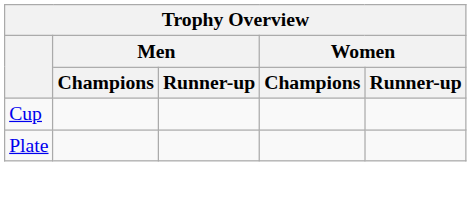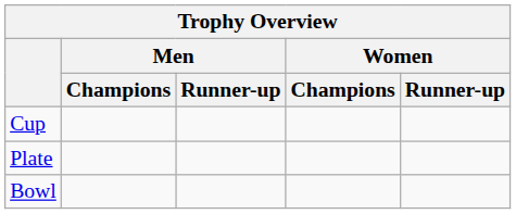 <table class="wikitable">
 <tr>
 <th colspan=5>Trophy Overview</th>
 </tr>
 <tr>
 <th rowspan=2></th>
 <th colspan=2>Men</th>
 <th colspan=2>Women</th>
 </tr>
 <tr>
 <th>Champions</th>
 <th>Runner-up</th>
 <th>Champions</th>
 <th>Runner-up</th>
 </tr>
 <tr>
 <td><a href='#'>Cup</a></td>
 <td></td>
 <td></td>
 <td></td>
 <td></td>
 </tr>
 <tr>
 <td><a href='#'>Plate</a></td>
 <td></td>
 <td></td>
 <td></td>
 <td></td>
 </tr>
+<tr>
+<td><a href='#'>Bowl</a></td>
+<td></td>
+<td></td>
+<td></td>
+<td></td>
+</tr>
 </table>
